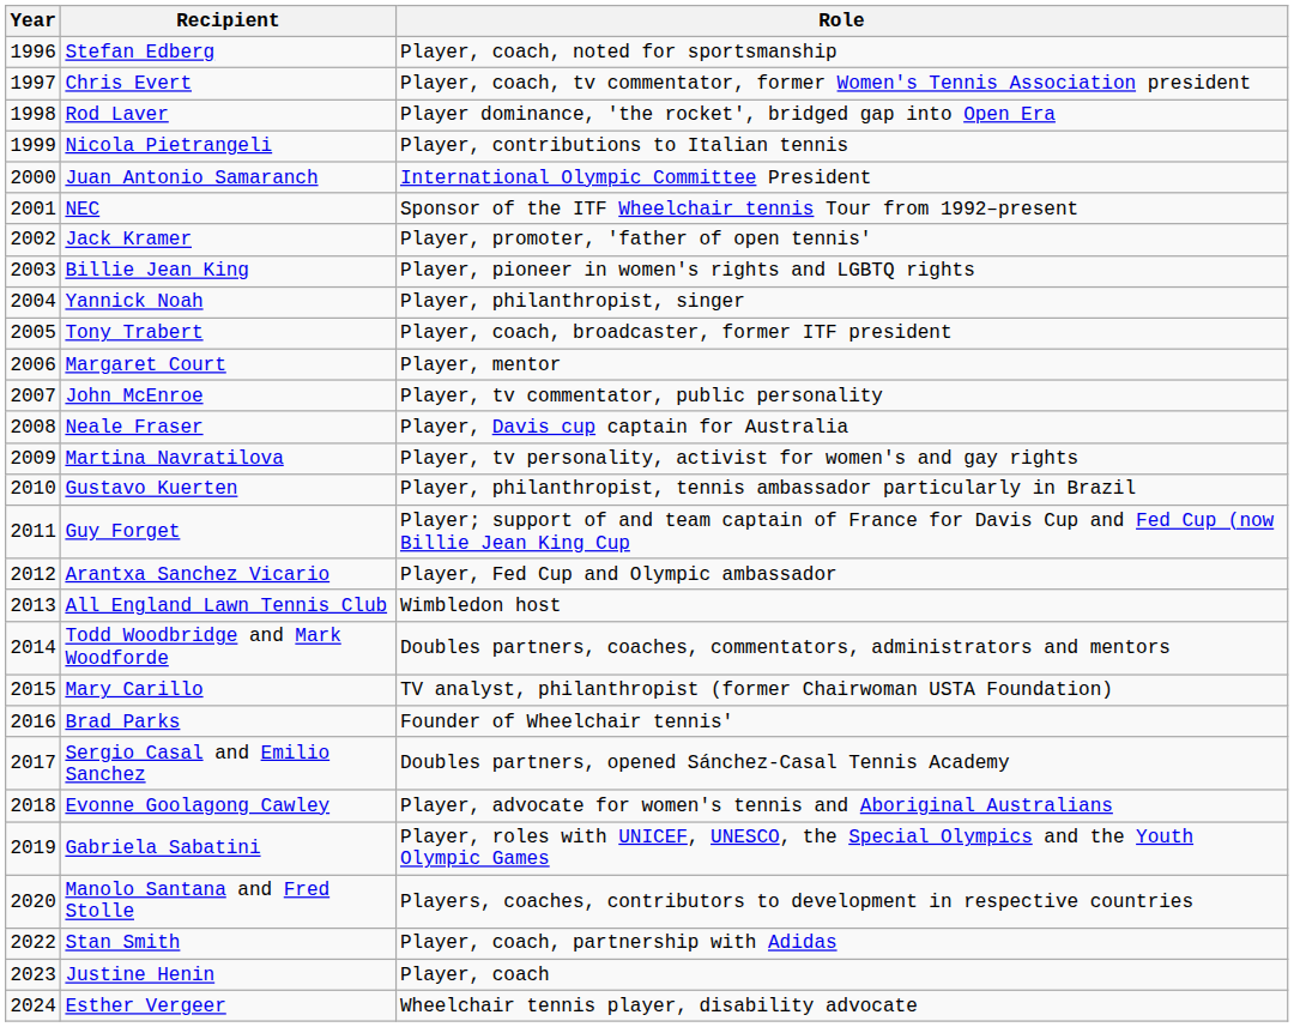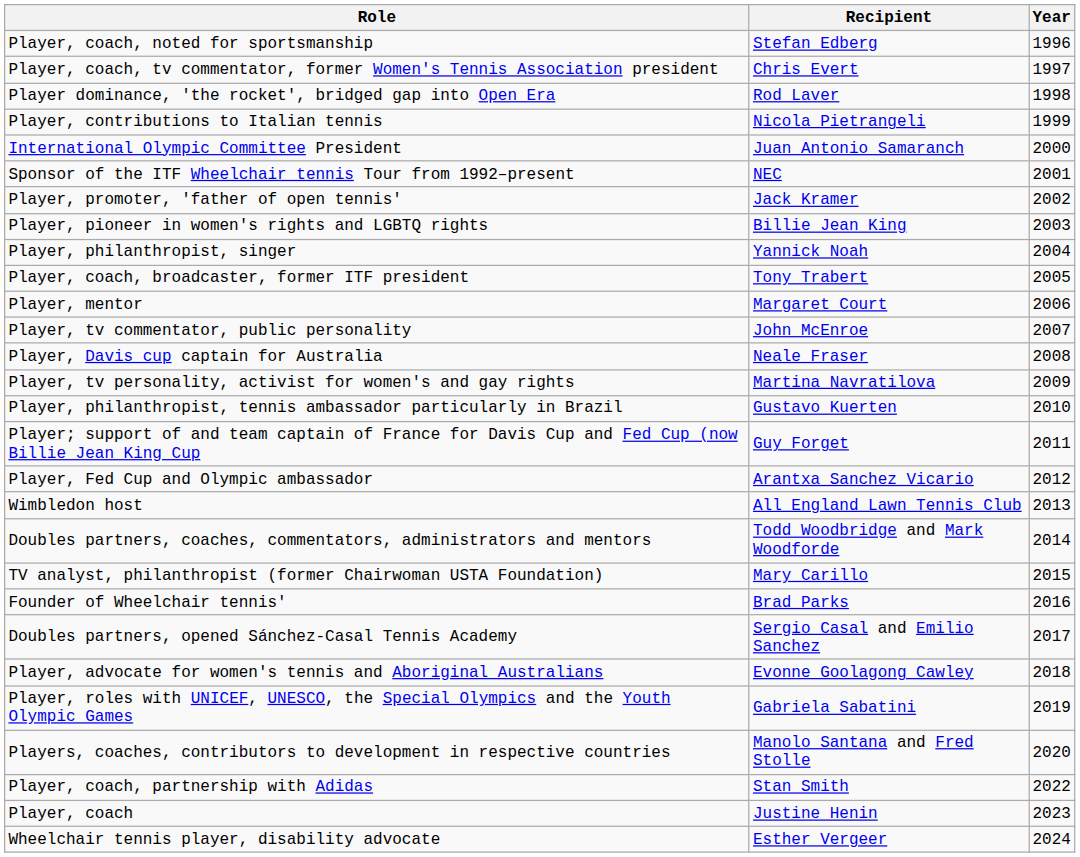 <table class="wikitable sortable">
 <tr>
+<th>Role</th>
+<th>Recipient</th>
 <th>Year</th>
-<th>Recipient</th>
-<th>Role</th>
 </tr>
 <tr>
+<td>Player, coach, noted for sportsmanship</td>
+<td> <a href='#'>Stefan Edberg</a></td>
 <td>1996</td>
-<td> <a href='#'>Stefan Edberg</a></td>
-<td>Player, coach, noted for sportsmanship</td>
 </tr>
 <tr>
+<td>Player, coach, tv commentator, former <a href='#'>Women's Tennis Association</a> president</td>
+<td> <a href='#'>Chris Evert</a></td>
 <td>1997</td>
-<td> <a href='#'>Chris Evert</a></td>
-<td>Player, coach, tv commentator, former <a href='#'>Women's Tennis Association</a> president</td>
 </tr>
 <tr>
+<td>Player dominance, 'the rocket', bridged gap into <a href='#'>Open Era</a></td>
+<td> <a href='#'>Rod Laver</a></td>
 <td>1998</td>
-<td> <a href='#'>Rod Laver</a></td>
-<td>Player dominance, 'the rocket', bridged gap into <a href='#'>Open Era</a></td>
 </tr>
 <tr>
+<td>Player, contributions to Italian tennis</td>
+<td> <a href='#'>Nicola Pietrangeli</a></td>
 <td>1999</td>
-<td> <a href='#'>Nicola Pietrangeli</a></td>
-<td>Player, contributions to Italian tennis</td>
 </tr>
 <tr>
+<td><a href='#'>International Olympic Committee</a> President</td>
+<td> <a href='#'>Juan Antonio Samaranch</a></td>
 <td>2000</td>
-<td> <a href='#'>Juan Antonio Samaranch</a></td>
-<td><a href='#'>International Olympic Committee</a> President</td>
 </tr>
 <tr>
+<td>Sponsor of the ITF <a href='#'>Wheelchair tennis</a> Tour from 1992–present</td>
+<td> <a href='#'>NEC</a></td>
 <td>2001</td>
-<td> <a href='#'>NEC</a></td>
-<td>Sponsor of the ITF <a href='#'>Wheelchair tennis</a> Tour from 1992–present</td>
 </tr>
 <tr>
+<td>Player, promoter, 'father of open tennis'</td>
+<td> <a href='#'>Jack Kramer</a></td>
 <td>2002</td>
-<td> <a href='#'>Jack Kramer</a></td>
-<td>Player, promoter, 'father of open tennis'</td>
 </tr>
 <tr>
+<td>Player, pioneer in women's rights and LGBTQ rights</td>
+<td> <a href='#'>Billie Jean King</a></td>
 <td>2003</td>
-<td> <a href='#'>Billie Jean King</a></td>
-<td>Player, pioneer in women's rights and LGBTQ rights</td>
 </tr>
 <tr>
+<td>Player, philanthropist, singer</td>
+<td> <a href='#'>Yannick Noah</a></td>
 <td>2004</td>
-<td> <a href='#'>Yannick Noah</a></td>
-<td>Player, philanthropist, singer</td>
 </tr>
 <tr>
+<td>Player, coach, broadcaster, former ITF president</td>
+<td> <a href='#'>Tony Trabert</a></td>
 <td>2005</td>
-<td> <a href='#'>Tony Trabert</a></td>
-<td>Player, coach, broadcaster, former ITF president</td>
 </tr>
 <tr>
+<td>Player, mentor</td>
+<td> <a href='#'>Margaret Court</a></td>
 <td>2006</td>
-<td> <a href='#'>Margaret Court</a></td>
-<td>Player, mentor</td>
 </tr>
 <tr>
+<td>Player, tv commentator, public personality </td>
+<td> <a href='#'>John McEnroe</a></td>
 <td>2007</td>
-<td> <a href='#'>John McEnroe</a></td>
-<td>Player, tv commentator, public personality </td>
 </tr>
 <tr>
+<td>Player, <a href='#'>Davis cup</a> captain for Australia</td>
+<td> <a href='#'>Neale Fraser</a></td>
 <td>2008</td>
-<td> <a href='#'>Neale Fraser</a></td>
-<td>Player, <a href='#'>Davis cup</a> captain for Australia</td>
 </tr>
 <tr>
+<td>Player, tv personality, activist for women's and gay rights</td>
+<td> <a href='#'>Martina Navratilova</a></td>
 <td>2009</td>
-<td> <a href='#'>Martina Navratilova</a></td>
-<td>Player, tv personality, activist for women's and gay rights</td>
 </tr>
 <tr>
+<td>Player, philanthropist, tennis ambassador particularly in Brazil</td>
+<td> <a href='#'>Gustavo Kuerten</a></td>
 <td>2010</td>
-<td> <a href='#'>Gustavo Kuerten</a></td>
-<td>Player, philanthropist, tennis ambassador particularly in Brazil</td>
 </tr>
 <tr>
+<td>Player; support of and team captain of France for Davis Cup and <a href='#'>Fed Cup (now Billie Jean King Cup</a></td>
+<td> <a href='#'>Guy Forget</a></td>
 <td>2011</td>
-<td> <a href='#'>Guy Forget</a></td>
-<td>Player; support of and team captain of France for Davis Cup and <a href='#'>Fed Cup (now Billie Jean King Cup</a></td>
 </tr>
 <tr>
+<td>Player, Fed Cup and Olympic ambassador</td>
+<td> <a href='#'>Arantxa Sanchez Vicario</a></td>
 <td>2012</td>
-<td> <a href='#'>Arantxa Sanchez Vicario</a></td>
-<td>Player, Fed Cup and Olympic ambassador</td>
 </tr>
 <tr>
+<td>Wimbledon host</td>
+<td> <a href='#'>All England Lawn Tennis Club</a></td>
 <td>2013</td>
-<td> <a href='#'>All England Lawn Tennis Club</a></td>
-<td>Wimbledon host</td>
 </tr>
 <tr>
+<td>Doubles partners, coaches, commentators, administrators and mentors</td>
+<td> <a href='#'>Todd Woodbridge</a> and <a href='#'>Mark Woodforde</a></td>
 <td>2014</td>
-<td> <a href='#'>Todd Woodbridge</a> and <a href='#'>Mark Woodforde</a></td>
-<td>Doubles partners, coaches, commentators, administrators and mentors</td>
 </tr>
 <tr>
+<td>TV analyst, philanthropist (former Chairwoman USTA Foundation)</td>
+<td> <a href='#'>Mary Carillo</a></td>
 <td>2015</td>
-<td> <a href='#'>Mary Carillo</a></td>
-<td>TV analyst, philanthropist (former Chairwoman USTA Foundation)</td>
 </tr>
 <tr>
+<td>Founder of Wheelchair tennis'</td>
+<td> <a href='#'>Brad Parks</a></td>
 <td>2016</td>
-<td> <a href='#'>Brad Parks</a></td>
-<td>Founder of Wheelchair tennis'</td>
 </tr>
 <tr>
+<td>Doubles partners, opened Sánchez-Casal Tennis Academy</td>
+<td> <a href='#'>Sergio Casal</a> and <a href='#'>Emilio Sanchez</a></td>
 <td>2017</td>
-<td> <a href='#'>Sergio Casal</a> and <a href='#'>Emilio Sanchez</a></td>
-<td>Doubles partners, opened Sánchez-Casal Tennis Academy</td>
 </tr>
 <tr>
+<td>Player, advocate for women's tennis and <a href='#'>Aboriginal Australians</a></td>
+<td> <a href='#'>Evonne Goolagong Cawley</a></td>
 <td>2018</td>
-<td> <a href='#'>Evonne Goolagong Cawley</a></td>
-<td>Player, advocate for women's tennis and <a href='#'>Aboriginal Australians</a></td>
 </tr>
 <tr>
+<td>Player, roles with <a href='#'>UNICEF</a>, <a href='#'>UNESCO</a>, the <a href='#'>Special Olympics</a> and the <a href='#'>Youth Olympic Games</a></td>
+<td> <a href='#'>Gabriela Sabatini</a></td>
 <td>2019</td>
-<td> <a href='#'>Gabriela Sabatini</a></td>
-<td>Player, roles with <a href='#'>UNICEF</a>, <a href='#'>UNESCO</a>, the <a href='#'>Special Olympics</a> and the <a href='#'>Youth Olympic Games</a></td>
 </tr>
 <tr>
+<td>Players, coaches, contributors to development in respective countries</td>
+<td> <a href='#'>Manolo Santana</a> and  <a href='#'>Fred Stolle</a></td>
 <td>2020</td>
-<td> <a href='#'>Manolo Santana</a> and  <a href='#'>Fred Stolle</a></td>
-<td>Players, coaches, contributors to development in respective countries</td>
 </tr>
 <tr>
+<td>Player, coach, partnership with <a href='#'>Adidas</a></td>
+<td> <a href='#'>Stan Smith</a></td>
 <td>2022</td>
-<td> <a href='#'>Stan Smith</a></td>
-<td>Player, coach, partnership with <a href='#'>Adidas</a></td>
 </tr>
 <tr>
+<td>Player, coach</td>
+<td> <a href='#'>Justine Henin</a></td>
 <td>2023</td>
-<td> <a href='#'>Justine Henin</a></td>
-<td>Player, coach</td>
 </tr>
 <tr>
+<td>Wheelchair tennis player, disability advocate</td>
+<td> <a href='#'>Esther Vergeer</a></td>
 <td>2024</td>
-<td> <a href='#'>Esther Vergeer</a></td>
-<td>Wheelchair tennis player, disability advocate</td>
 </tr>
 </table>
